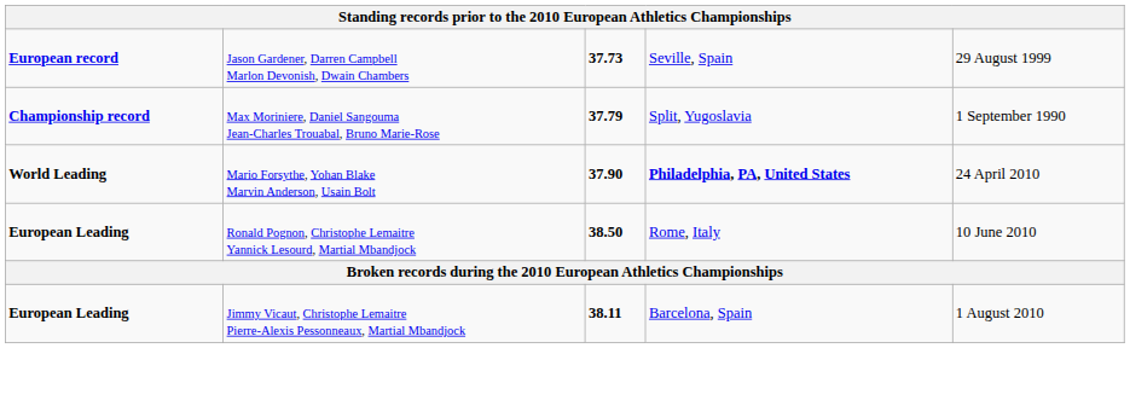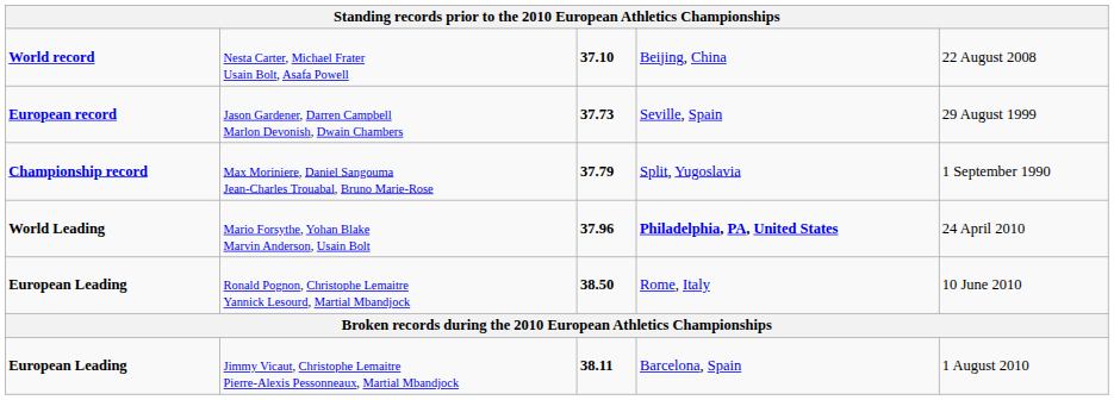 <table class="wikitable" width=75%>
 <tr>
 <th colspan="5">Standing records prior to the 2010 European Athletics Championships</th>
+</tr>
+<tr>
+<td><strong><a href='#'>World record</a></strong></td>
+<td><br><small><a href='#'>Nesta Carter</a>, <a href='#'>Michael Frater</a><br><a href='#'>Usain Bolt</a>, <a href='#'>Asafa Powell</a></small></td>
+<td><strong>37.10</strong></td>
+<td><a href='#'>Beijing</a>, <a href='#'>China</a></td>
+<td>22 August 2008</td>
 </tr>
 <tr>
 <td><strong><a href='#'>European record</a></strong></td>
 <td><br><small><a href='#'>Jason Gardener</a>, <a href='#'>Darren Campbell</a><br><a href='#'>Marlon Devonish</a>, <a href='#'>Dwain Chambers</a></small></td>
 <td><strong>37.73</strong></td>
 <td><a href='#'>Seville</a>, <a href='#'>Spain</a></td>
 <td>29 August 1999</td>
 </tr>
 <tr>
 <td><strong><a href='#'>Championship record</a></strong></td>
 <td><br><small><a href='#'>Max Moriniere</a>, <a href='#'>Daniel Sangouma</a><br><a href='#'>Jean-Charles Trouabal</a>, <a href='#'>Bruno Marie-Rose</a></small></td>
 <td><strong>37.79</strong></td>
 <td><a href='#'>Split</a>, <a href='#'>Yugoslavia</a></td>
 <td>1 September 1990</td>
 </tr>
 <tr>
 <td><strong>World Leading</strong></td>
 <td><br><small><a href='#'>Mario Forsythe</a>, <a href='#'>Yohan Blake</a><br><a href='#'>Marvin Anderson</a>, <a href='#'>Usain Bolt</a></small></td>
-<td><strong>37.90</strong></td>
+<td><strong>37.96</strong></td>
 <td><strong><a href='#'>Philadelphia</a>, <a href='#'>PA</a>, <a href='#'>United States</a></strong></td>
 <td>24 April 2010</td>
 </tr>
 <tr>
 <td><strong>European Leading</strong></td>
 <td><br><small><a href='#'>Ronald Pognon</a>, <a href='#'>Christophe Lemaitre</a><br><a href='#'>Yannick Lesourd</a>, <a href='#'>Martial Mbandjock</a></small></td>
 <td><strong>38.50</strong></td>
 <td><a href='#'>Rome</a>, <a href='#'>Italy</a></td>
 <td>10 June 2010</td>
 </tr>
 <tr>
 <th colspan="5">Broken records during the 2010 European Athletics Championships</th>
 </tr>
 <tr>
 <td><strong>European Leading</strong></td>
 <td><br><small><a href='#'>Jimmy Vicaut</a>, <a href='#'>Christophe Lemaitre</a><br><a href='#'>Pierre-Alexis Pessonneaux</a>, <a href='#'>Martial Mbandjock</a></small></td>
 <td><strong>38.11</strong></td>
 <td><a href='#'>Barcelona</a>, <a href='#'>Spain</a></td>
 <td>1 August 2010</td>
 </tr>
 </table>
